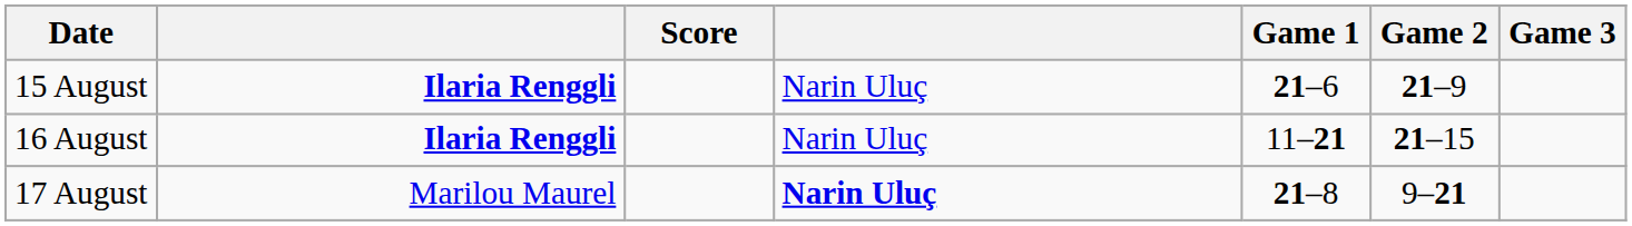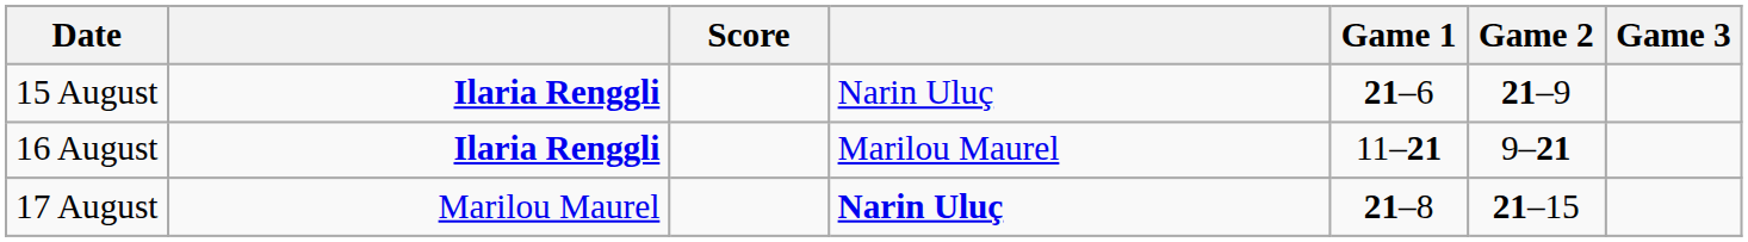 <table class="wikitable" style="text-align: center; font-size:90% ">
 <tr>
 <th width="60">Date</th>
 <th align="right" width="200"></th>
 <th width="60">Score</th>
 <th align="left" width="200"></th>
 <th width="50">Game 1</th>
 <th width="50">Game 2</th>
 <th width="50">Game 3</th>
 </tr>
 <tr>
 <td>15 August</td>
 <td align="right"><strong><a href='#'>Ilaria Renggli</a> </strong></td>
 <td align="center"></td>
 <td align="left"> <a href='#'>Narin Uluç</a></td>
 <td><strong>21</strong>–6</td>
 <td><strong>21</strong>–9</td>
 <td></td>
 </tr>
 <tr>
 <td>16 August</td>
 <td align="right"><strong><a href='#'>Ilaria Renggli</a> </strong></td>
 <td align="center"></td>
-<td align="left"> <a href='#'>Narin Uluç</a></td>
+<td align="left"> <a href='#'>Marilou Maurel</a></td>
 <td>11–<strong>21</strong></td>
-<td><strong>21</strong>–15</td>
+<td>9–<strong>21</strong></td>
 <td></td>
 </tr>
 <tr>
 <td>17 August</td>
 <td align="right"><a href='#'>Marilou Maurel</a> </td>
 <td align="center"></td>
 <td align="left"><strong> <a href='#'>Narin Uluç</a></strong></td>
 <td><strong>21</strong>–8</td>
-<td>9–<strong>21</strong></td>
+<td><strong>21</strong>–15</td>
 <td></td>
 </tr>
 </table>
